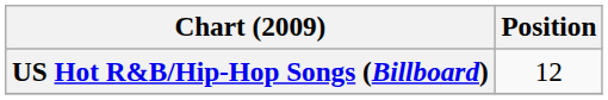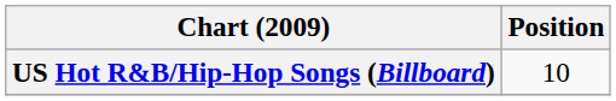 <table class="wikitable sortable plainrowheaders">
 <tr>
 <th scope="col">Chart (2009)</th>
 <th scope="col">Position</th>
 </tr>
 <tr>
 <th scope="row">US <a href='#'>Hot R&B/Hip-Hop Songs</a> (<em><a href='#'>Billboard</a></em>)</th>
-<td style="text-align:center;">12</td>
+<td style="text-align:center;">10</td>
 </tr>
 <tr>
 </tr>
 </table>
